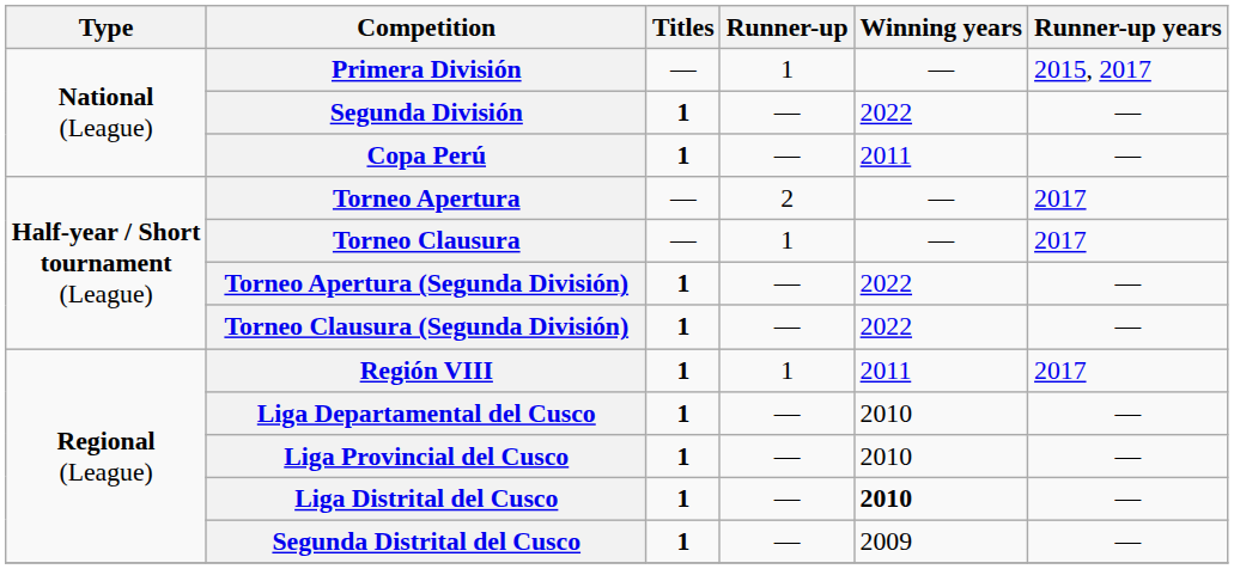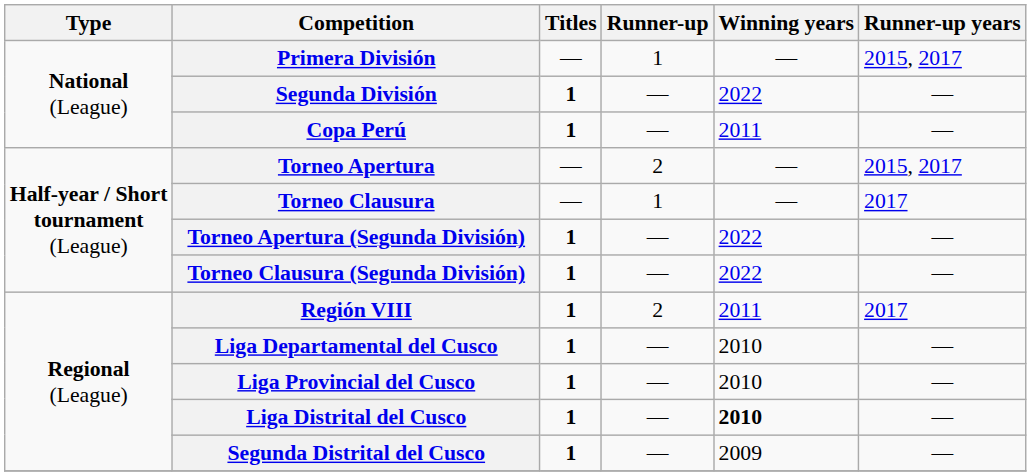 <table class="wikitable plainrowheaders" style="font-size:95%; text-align:center;">
 <tr>
 <th>Type</th>
 <th width=250px>Competition</th>
 <th>Titles</th>
 <th>Runner-up</th>
 <th>Winning years</th>
 <th>Runner-up years</th>
 </tr>
 <tr>
 <td rowspan=3><strong>National</strong><br>(League)</td>
 <th scope=col><a href='#'>Primera División</a></th>
 <td style="text-align:center;">—</td>
 <td>1</td>
 <td style="text-align:center;">—</td>
 <td align="left"><a href='#'>2015</a>, <a href='#'>2017</a></td>
 </tr>
 <tr>
 <th scope=col><a href='#'>Segunda División</a></th>
 <td><strong>1</strong></td>
 <td style="text-align:center;">—</td>
 <td align="left"><a href='#'>2022</a></td>
 <td style="text-align:center;">—</td>
 </tr>
 <tr>
 <th scope=col><a href='#'>Copa Perú</a></th>
 <td><strong>1</strong></td>
 <td style="text-align:center;">—</td>
 <td align="left"><a href='#'>2011</a></td>
 <td style="text-align:center;">—</td>
 </tr>
 <tr>
 <td rowspan=4><strong>Half-year / Short<br>tournament</strong><br>(League)</td>
 <th scope=col><a href='#'>Torneo Apertura</a></th>
 <td style="text-align:center;">—</td>
 <td>2</td>
 <td style="text-align:center;">—</td>
-<td align="left"><a href='#'>2017</a></td>
+<td align="left"><a href='#'>2015</a>, <a href='#'>2017</a></td>
 </tr>
 <tr>
 <th scope=col><a href='#'>Torneo Clausura</a></th>
 <td style="text-align:center;">—</td>
 <td>1</td>
 <td style="text-align:center;">—</td>
 <td align="left"><a href='#'>2017</a></td>
 </tr>
 <tr>
 <th scope=col><a href='#'>Torneo Apertura (Segunda División)</a></th>
 <td><strong>1</strong></td>
 <td style="text-align:center;">—</td>
 <td align="left"><a href='#'>2022</a></td>
 <td style="text-align:center;">—</td>
 </tr>
 <tr>
 <th scope=col><a href='#'>Torneo Clausura (Segunda División)</a></th>
 <td><strong>1</strong></td>
 <td style="text-align:center;">—</td>
 <td align="left"><a href='#'>2022</a></td>
 <td style="text-align:center;">—</td>
 </tr>
 <tr>
 <td rowspan=5><strong>Regional</strong><br>(League)</td>
 <th scope=col><a href='#'>Región VIII</a></th>
 <td><strong>1</strong></td>
-<td>1</td>
+<td>2</td>
 <td align="left"><a href='#'>2011</a></td>
 <td align="left"><a href='#'>2017</a></td>
 </tr>
 <tr>
 <th scope=col><a href='#'>Liga Departamental del Cusco</a></th>
 <td><strong>1</strong></td>
 <td style="text-align:center;">—</td>
 <td align="left">2010</td>
 <td style="text-align:center;">—</td>
 </tr>
 <tr>
 <th scope=col><a href='#'>Liga Provincial del Cusco</a></th>
 <td><strong>1</strong></td>
 <td style="text-align:center;">—</td>
 <td align="left">2010</td>
 <td style="text-align:center;">—</td>
 </tr>
 <tr>
 <th scope=col><a href='#'>Liga Distrital del Cusco</a></th>
 <td><strong>1</strong></td>
 <td style="text-align:center;">—</td>
 <td align="left"><strong>2010</strong></td>
 <td style="text-align:center;">—</td>
 </tr>
 <tr>
 <th scope=col><a href='#'>Segunda Distrital del Cusco</a></th>
 <td><strong>1</strong></td>
 <td style="text-align:center;">—</td>
 <td align="left">2009</td>
 <td style="text-align:center;">—</td>
 </tr>
 <tr>
 </tr>
 </table>
